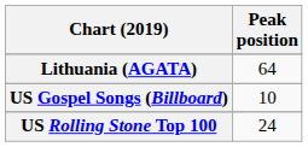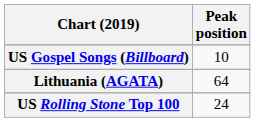 <table class="wikitable sortable plainrowheaders" style="text-align:center">
 <tr>
 <th scope="col">Chart (2019)</th>
 <th scope="col">Peak<br>position</th>
+</tr>
+<tr>
+</tr>
+<tr>
+</tr>
+<tr>
+</tr>
+<tr>
+<th scope="row">US <a href='#'>Gospel Songs</a> (<em><a href='#'>Billboard</a></em>)</th>
+<td>10</td>
+</tr>
+<tr>
+</tr>
+<tr>
 </tr>
 <tr>
 </tr>
 <tr>
 </tr>
 <tr>
 </tr>
 <tr>
 <th scope="row">Lithuania (<a href='#'>AGATA</a>)</th>
 <td>64</td>
 </tr>
 <tr>
 </tr>
 <tr>
-</tr>
-<tr>
-</tr>
-<tr>
-</tr>
-<tr>
-</tr>
-<tr>
-<th scope="row">US <a href='#'>Gospel Songs</a> (<em><a href='#'>Billboard</a></em>)</th>
-<td>10</td>
-</tr>
-<tr>
-</tr>
-<tr>
 <th scope="row">US <a href='#'><em>Rolling Stone</em> Top 100</a></th>
 <td>24</td>
 </tr>
 </table>
